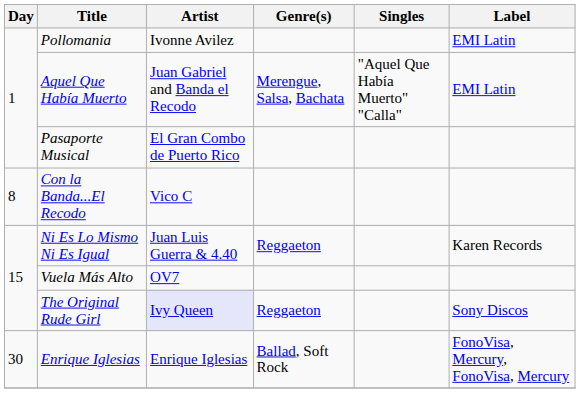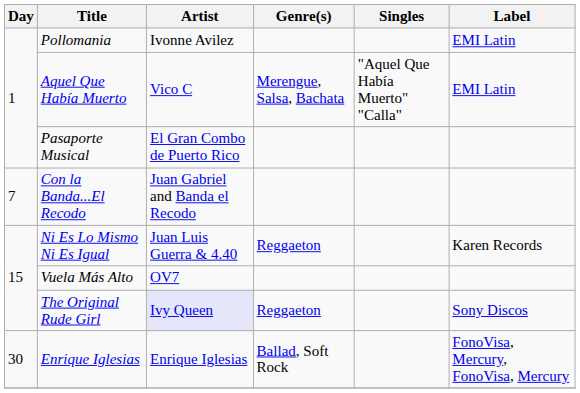 <table class="wikitable sortable" style="text-align: left;">
 <tr>
 <th>Day</th>
 <th>Title</th>
 <th>Artist</th>
 <th>Genre(s)</th>
 <th>Singles</th>
 <th>Label</th>
 </tr>
 <tr>
 <td rowspan="3">1</td>
 <td><em>Pollomania</em></td>
 <td>Ivonne Avilez</td>
 <td></td>
 <td></td>
 <td><a href='#'>EMI Latin</a></td>
 </tr>
 <tr>
 <td><em><a href='#'>Aquel Que Había Muerto</a></em></td>
-<td><a href='#'>Juan Gabriel</a> and <a href='#'>Banda el Recodo</a></td>
+<td><a href='#'>Vico C</a></td>
 <td><a href='#'>Merengue</a>, <a href='#'>Salsa</a>, <a href='#'>Bachata</a></td>
 <td>"Aquel Que Había Muerto"<br>"Calla"</td>
 <td><a href='#'>EMI Latin</a></td>
 </tr>
 <tr>
 <td><em>Pasaporte Musical</em></td>
 <td><a href='#'>El Gran Combo de Puerto Rico</a></td>
 <td></td>
 <td></td>
 <td></td>
 </tr>
 <tr>
-<td>8</td>
+<td>7</td>
 <td><em><a href='#'>Con la Banda...El Recodo</a></em></td>
-<td><a href='#'>Vico C</a></td>
+<td><a href='#'>Juan Gabriel</a> and <a href='#'>Banda el Recodo</a></td>
 <td></td>
 <td></td>
 <td></td>
 </tr>
 <tr>
 <td rowspan="3">15</td>
 <td><em><a href='#'>Ni Es Lo Mismo Ni Es Igual</a></em></td>
 <td><a href='#'>Juan Luis Guerra & 4.40</a></td>
 <td><a href='#'>Reggaeton</a></td>
 <td></td>
 <td>Karen Records</td>
 </tr>
 <tr>
 <td><em>Vuela Más Alto</em></td>
 <td><a href='#'>OV7</a></td>
 <td></td>
 <td></td>
 <td></td>
 </tr>
 <tr>
 <td><em><a href='#'>The Original Rude Girl</a></em></td>
 <td style="background: lavender;"><a href='#'>Ivy Queen</a></td>
 <td><a href='#'>Reggaeton</a></td>
 <td></td>
 <td><a href='#'>Sony Discos</a></td>
 </tr>
 <tr>
 <td>30</td>
 <td><em><a href='#'>Enrique Iglesias</a></em></td>
 <td><a href='#'>Enrique Iglesias</a></td>
 <td><a href='#'>Ballad</a>, Soft Rock</td>
 <td></td>
 <td><a href='#'>FonoVisa</a>, <a href='#'>Mercury</a>, <a href='#'>FonoVisa</a>, <a href='#'>Mercury</a></td>
 </tr>
 <tr>
 </tr>
 </table>
